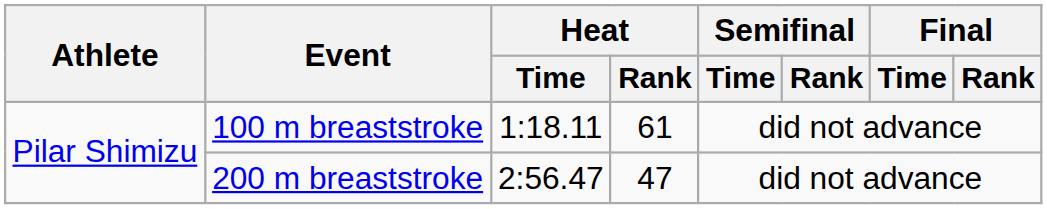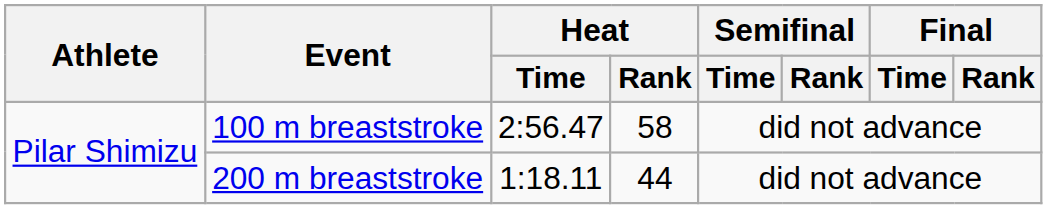 <table class=wikitable style="font-size:90%">
 <tr>
 <th rowspan="2">Athlete</th>
 <th rowspan="2">Event</th>
 <th colspan="2">Heat</th>
 <th colspan="2">Semifinal</th>
 <th colspan="2">Final</th>
 </tr>
 <tr style="font-size:95%">
 <th>Time</th>
 <th>Rank</th>
 <th>Time</th>
 <th>Rank</th>
 <th>Time</th>
 <th>Rank</th>
 </tr>
 <tr align=center>
 <td align=left rowspan=2><a href='#'>Pilar Shimizu</a></td>
 <td align=left><a href='#'>100 m breaststroke</a></td>
-<td>1:18.11</td>
-<td>61</td>
+<td>2:56.47</td>
+<td>58</td>
 <td colspan=4>did not advance</td>
 </tr>
 <tr align=center>
 <td align=left><a href='#'>200 m breaststroke</a></td>
-<td>2:56.47</td>
-<td>47</td>
+<td>1:18.11</td>
+<td>44</td>
 <td colspan=4>did not advance</td>
 </tr>
 </table>
